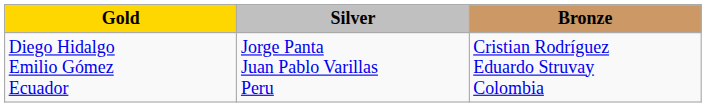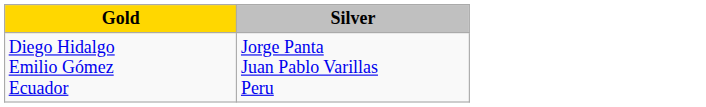 <table class="wikitable" style="text-align:left">
 <tr align="center">
 <td width=200 bgcolor=gold><strong>Gold</strong></td>
 <td width=200 bgcolor=silver><strong>Silver</strong></td>
-<td width=200 bgcolor=CC9966><strong>Bronze</strong></td>
 </tr>
 <tr>
 <td><a href='#'>Diego Hidalgo</a><br><a href='#'>Emilio Gómez</a><br> <a href='#'>Ecuador</a></td>
 <td><a href='#'>Jorge Panta</a><br><a href='#'>Juan Pablo Varillas</a><br> <a href='#'>Peru</a></td>
-<td><a href='#'>Cristian Rodríguez</a><br><a href='#'>Eduardo Struvay</a><br> <a href='#'>Colombia</a></td>
 </tr>
 </table>
